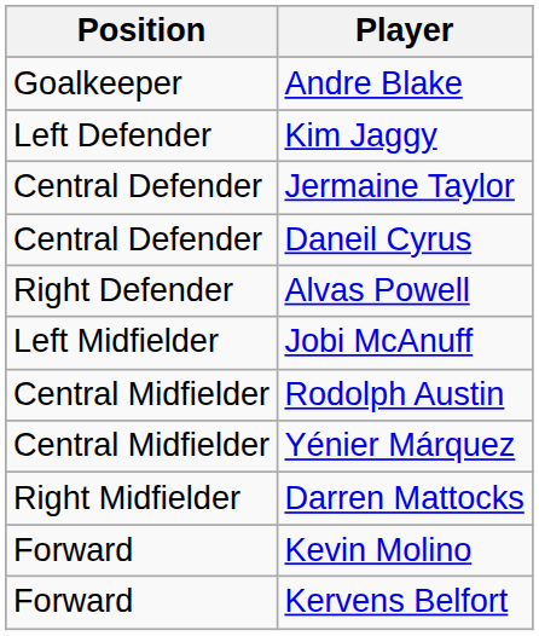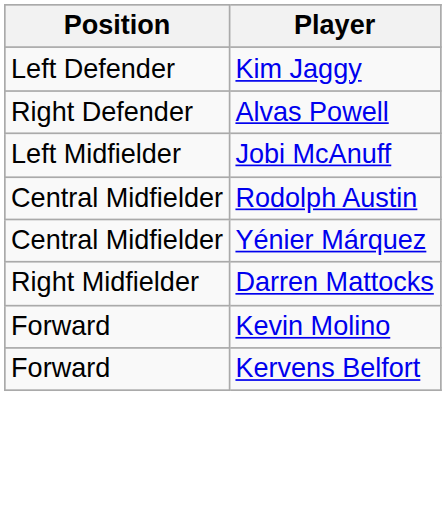 <table class="wikitable">
 <tr>
 <th>Position</th>
 <th>Player</th>
 </tr>
 <tr>
-<td>Goalkeeper</td>
-<td> <a href='#'>Andre Blake</a></td>
-</tr>
-<tr>
 <td>Left Defender</td>
 <td> <a href='#'>Kim Jaggy</a></td>
-</tr>
-<tr>
-<td>Central Defender</td>
-<td> <a href='#'>Jermaine Taylor</a></td>
-</tr>
-<tr>
-<td>Central Defender</td>
-<td> <a href='#'>Daneil Cyrus</a></td>
 </tr>
 <tr>
 <td>Right Defender</td>
 <td> <a href='#'>Alvas Powell</a></td>
 </tr>
 <tr>
 <td>Left Midfielder</td>
 <td> <a href='#'>Jobi McAnuff</a></td>
 </tr>
 <tr>
 <td>Central Midfielder</td>
 <td> <a href='#'>Rodolph Austin</a></td>
 </tr>
 <tr>
 <td>Central Midfielder</td>
 <td> <a href='#'>Yénier Márquez</a></td>
 </tr>
 <tr>
 <td>Right Midfielder</td>
 <td> <a href='#'>Darren Mattocks</a></td>
 </tr>
 <tr>
 <td>Forward</td>
 <td> <a href='#'>Kevin Molino</a></td>
 </tr>
 <tr>
 <td>Forward</td>
 <td> <a href='#'>Kervens Belfort</a></td>
 </tr>
 </table>
